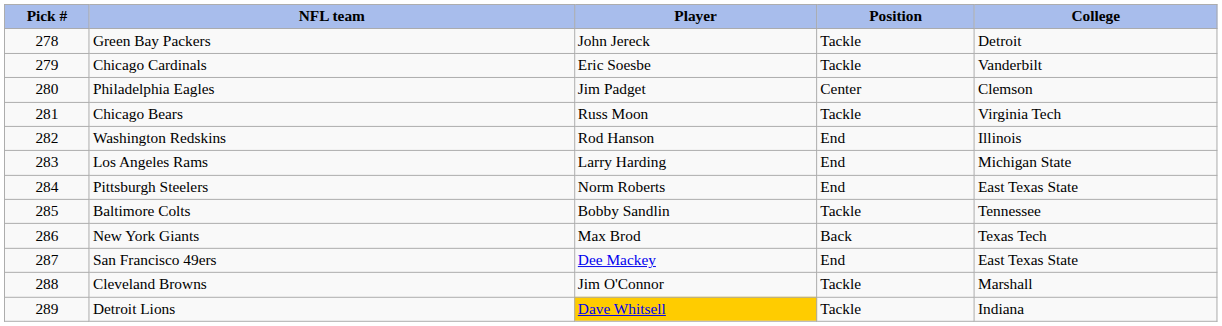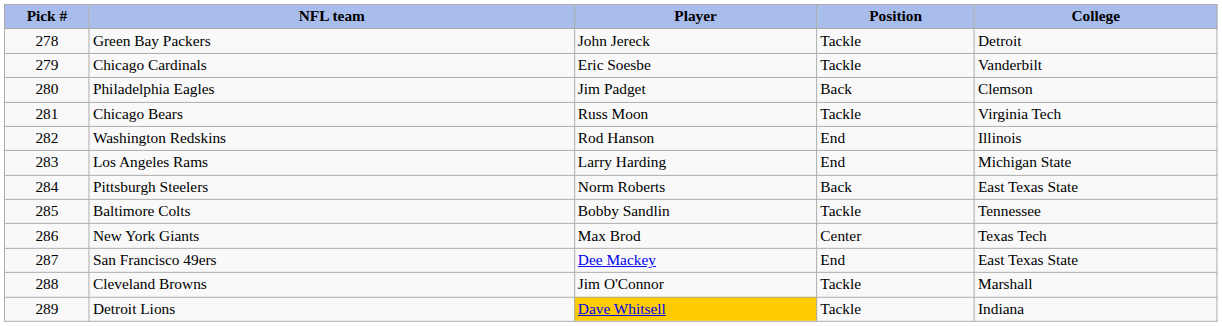 <table class="wikitable sortable sortable" style="width: 100%">
 <tr>
 <th style="background:#A8BDEC;" width=7%>Pick #</th>
 <th width=40% style="background:#A8BDEC;">NFL team</th>
 <th width=20% style="background:#A8BDEC;">Player</th>
 <th width=13% style="background:#A8BDEC;">Position</th>
 <th style="background:#A8BDEC;">College</th>
 </tr>
 <tr>
 <td align=center>278</td>
 <td>Green Bay Packers</td>
 <td>John Jereck</td>
 <td>Tackle</td>
 <td>Detroit</td>
 </tr>
 <tr>
 <td align=center>279</td>
 <td>Chicago Cardinals</td>
 <td>Eric Soesbe</td>
 <td>Tackle</td>
 <td>Vanderbilt</td>
 </tr>
 <tr>
 <td align=center>280</td>
 <td>Philadelphia Eagles</td>
 <td>Jim Padget</td>
-<td>Center</td>
+<td>Back</td>
 <td>Clemson</td>
 </tr>
 <tr>
 <td align=center>281</td>
 <td>Chicago Bears</td>
 <td>Russ Moon</td>
 <td>Tackle</td>
 <td>Virginia Tech</td>
 </tr>
 <tr>
 <td align=center>282</td>
 <td>Washington Redskins</td>
 <td>Rod Hanson</td>
 <td>End</td>
 <td>Illinois</td>
 </tr>
 <tr>
 <td align=center>283</td>
 <td>Los Angeles Rams</td>
 <td>Larry Harding</td>
 <td>End</td>
 <td>Michigan State</td>
 </tr>
 <tr>
 <td align=center>284</td>
 <td>Pittsburgh Steelers</td>
 <td>Norm Roberts</td>
-<td>End</td>
+<td>Back</td>
 <td>East Texas State</td>
 </tr>
 <tr>
 <td align=center>285</td>
 <td>Baltimore Colts</td>
 <td>Bobby Sandlin</td>
 <td>Tackle</td>
 <td>Tennessee</td>
 </tr>
 <tr>
 <td align=center>286</td>
 <td>New York Giants</td>
 <td>Max Brod</td>
-<td>Back</td>
+<td>Center</td>
 <td>Texas Tech</td>
 </tr>
 <tr>
 <td align=center>287</td>
 <td>San Francisco 49ers</td>
 <td><a href='#'>Dee Mackey</a></td>
 <td>End</td>
 <td>East Texas State</td>
 </tr>
 <tr>
 <td align=center>288</td>
 <td>Cleveland Browns</td>
 <td>Jim O'Connor</td>
 <td>Tackle</td>
 <td>Marshall</td>
 </tr>
 <tr>
 <td align=center>289</td>
 <td>Detroit Lions</td>
 <td bgcolor="#FFCC00"><a href='#'>Dave Whitsell</a></td>
 <td>Tackle</td>
 <td>Indiana</td>
 </tr>
 </table>
